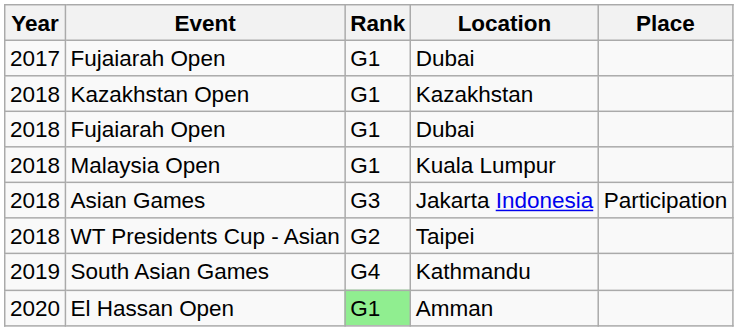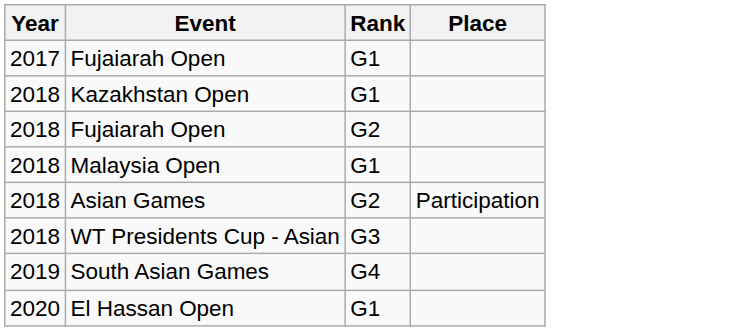 <table class="wikitable sortable" style="font-size: 95%;">
 <tr>
 <th>Year</th>
 <th>Event</th>
 <th>Rank</th>
-<th>Location</th>
 <th>Place</th>
 </tr>
 <tr>
 <td>2017</td>
 <td>Fujaiarah Open</td>
 <td>G1</td>
-<td>Dubai </td>
 <td></td>
 </tr>
 <tr>
 <td>2018</td>
 <td>Kazakhstan Open</td>
 <td>G1</td>
-<td>Kazakhstan </td>
 <td></td>
 </tr>
 <tr>
 <td>2018</td>
 <td>Fujaiarah Open</td>
-<td>G1</td>
-<td>Dubai </td>
+<td>G2</td>
 <td></td>
 </tr>
 <tr>
 <td>2018</td>
 <td>Malaysia Open</td>
 <td>G1</td>
-<td>Kuala Lumpur </td>
 <td></td>
 </tr>
 <tr>
 <td>2018</td>
 <td>Asian Games</td>
-<td>G3</td>
-<td>Jakarta  <a href='#'>Indonesia</a></td>
+<td>G2</td>
 <td>Participation</td>
 </tr>
 <tr>
 <td>2018</td>
 <td>WT Presidents Cup - Asian</td>
-<td>G2</td>
-<td>Taipei </td>
+<td>G3</td>
 <td></td>
 </tr>
 <tr>
 <td>2019</td>
 <td>South Asian Games</td>
 <td>G4</td>
-<td>Kathmandu </td>
 <td></td>
 </tr>
 <tr>
 <td>2020</td>
 <td>El Hassan Open</td>
-<td style="background: lightgreen;">G1</td>
-<td>Amman</td>
+<td>G1</td>
 <td></td>
 </tr>
 </table>
